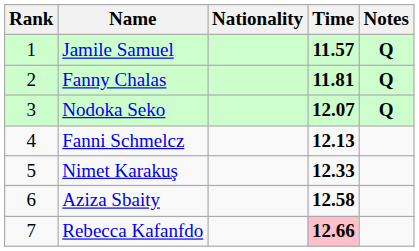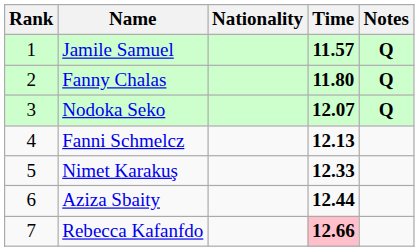 <table class="wikitable sortable" style="text-align:center">
 <tr>
 <th>Rank</th>
 <th>Name</th>
 <th>Nationality</th>
 <th>Time</th>
 <th>Notes</th>
 </tr>
 <tr bgcolor=ccffcc>
 <td>1</td>
 <td align=left><a href='#'>Jamile Samuel</a></td>
 <td align=left></td>
 <td><strong>11.57</strong></td>
 <td><strong>Q</strong></td>
 </tr>
 <tr bgcolor=ccffcc>
 <td>2</td>
 <td align=left><a href='#'>Fanny Chalas</a></td>
 <td align=left></td>
-<td><strong>11.81</strong></td>
+<td><strong>11.80</strong></td>
 <td><strong>Q</strong></td>
 </tr>
 <tr bgcolor=ccffcc>
 <td>3</td>
 <td align=left><a href='#'>Nodoka Seko</a></td>
 <td align=left></td>
 <td><strong>12.07</strong></td>
 <td><strong>Q</strong></td>
 </tr>
 <tr>
 <td>4</td>
 <td align=left><a href='#'>Fanni Schmelcz</a></td>
 <td align=left></td>
 <td><strong>12.13</strong></td>
 <td></td>
 </tr>
 <tr>
 <td>5</td>
 <td align=left><a href='#'>Nimet Karakuş</a></td>
 <td align=left></td>
 <td><strong>12.33</strong></td>
 <td></td>
 </tr>
 <tr>
 <td>6</td>
 <td align=left><a href='#'>Aziza Sbaity</a></td>
 <td align=left></td>
-<td><strong>12.58</strong></td>
+<td><strong>12.44</strong></td>
 <td></td>
 </tr>
 <tr>
 <td>7</td>
 <td align=left><a href='#'>Rebecca Kafanfdo</a></td>
 <td align=left></td>
 <td style="background: pink;"><strong>12.66</strong></td>
 <td></td>
 </tr>
 </table>
